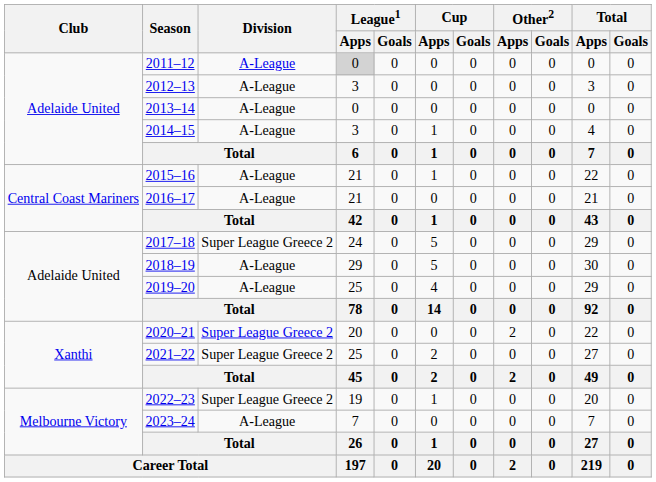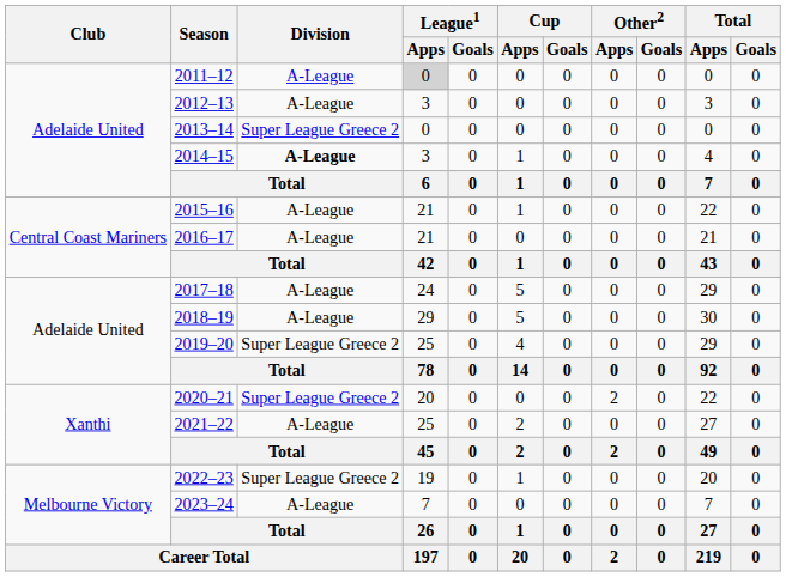 <table class="wikitable" style="font-size:100%; text-align: center">
 <tr>
 <th rowspan="2">Club</th>
 <th rowspan="2">Season</th>
 <th rowspan="2">Division</th>
 <th colspan="2">League<sup>1</sup></th>
 <th colspan="2">Cup</th>
 <th colspan="2">Other<sup>2</sup></th>
 <th colspan="2">Total</th>
 </tr>
 <tr>
 <th>Apps</th>
 <th>Goals</th>
 <th>Apps</th>
 <th>Goals</th>
 <th>Apps</th>
 <th>Goals</th>
 <th>Apps</th>
 <th>Goals</th>
 </tr>
 <tr>
 <td rowspan="5" valign="center"><a href='#'>Adelaide United</a></td>
 <td><a href='#'>2011–12</a></td>
 <td valign="center"><a href='#'>A-League</a></td>
 <td style="background: lightgrey;">0</td>
 <td>0</td>
 <td>0</td>
 <td>0</td>
 <td>0</td>
 <td>0</td>
 <td>0</td>
 <td>0</td>
 </tr>
 <tr>
 <td><a href='#'>2012–13</a></td>
 <td>A-League</td>
 <td>3</td>
 <td>0</td>
 <td>0</td>
 <td>0</td>
 <td>0</td>
 <td>0</td>
 <td>3</td>
 <td>0</td>
 </tr>
 <tr>
 <td><a href='#'>2013–14</a></td>
-<td>A-League</td>
+<td><a href='#'>Super League Greece 2</a></td>
 <td>0</td>
 <td>0</td>
 <td>0</td>
 <td>0</td>
 <td>0</td>
 <td>0</td>
 <td>0</td>
 <td>0</td>
 </tr>
 <tr>
 <td><a href='#'>2014–15</a></td>
-<td>A-League</td>
+<td><strong>A-League</strong></td>
 <td>3</td>
 <td>0</td>
 <td>1</td>
 <td>0</td>
 <td>0</td>
 <td>0</td>
 <td>4</td>
 <td>0</td>
 </tr>
 <tr>
 <th colspan="2">Total</th>
 <th>6</th>
 <th>0</th>
 <th>1</th>
 <th>0</th>
 <th>0</th>
 <th>0</th>
 <th>7</th>
 <th>0</th>
 </tr>
 <tr>
 <td rowspan=3><a href='#'>Central Coast Mariners</a></td>
 <td><a href='#'>2015–16</a></td>
 <td>A-League</td>
 <td>21</td>
 <td>0</td>
 <td>1</td>
 <td>0</td>
 <td>0</td>
 <td>0</td>
 <td>22</td>
 <td>0</td>
 </tr>
 <tr>
 <td><a href='#'>2016–17</a></td>
 <td>A-League</td>
 <td>21</td>
 <td>0</td>
 <td>0</td>
 <td>0</td>
 <td>0</td>
 <td>0</td>
 <td>21</td>
 <td>0</td>
 </tr>
 <tr>
 <th colspan=2>Total</th>
 <th>42</th>
 <th>0</th>
 <th>1</th>
 <th>0</th>
 <th>0</th>
 <th>0</th>
 <th>43</th>
 <th>0</th>
 </tr>
 <tr>
 <td rowspan=4>Adelaide United</td>
 <td><a href='#'>2017–18</a></td>
-<td>Super League Greece 2</td>
+<td>A-League</td>
 <td>24</td>
 <td>0</td>
 <td>5</td>
 <td>0</td>
 <td>0</td>
 <td>0</td>
 <td>29</td>
 <td>0</td>
 </tr>
 <tr>
 <td><a href='#'>2018–19</a></td>
 <td>A-League</td>
 <td>29</td>
 <td>0</td>
 <td>5</td>
 <td>0</td>
 <td>0</td>
 <td>0</td>
 <td>30</td>
 <td>0</td>
 </tr>
 <tr>
 <td><a href='#'>2019–20</a></td>
-<td>A-League</td>
+<td>Super League Greece 2</td>
 <td>25</td>
 <td>0</td>
 <td>4</td>
 <td>0</td>
 <td>0</td>
 <td>0</td>
 <td>29</td>
 <td>0</td>
 </tr>
 <tr>
 <th colspan=2>Total</th>
 <th>78</th>
 <th>0</th>
 <th>14</th>
 <th>0</th>
 <th>0</th>
 <th>0</th>
 <th>92</th>
 <th>0</th>
 </tr>
 <tr>
 <td rowspan="3"><a href='#'>Xanthi</a></td>
 <td><a href='#'>2020–21</a></td>
 <td><a href='#'>Super League Greece 2</a></td>
 <td>20</td>
 <td>0</td>
 <td>0</td>
 <td>0</td>
 <td>2</td>
 <td>0</td>
 <td>22</td>
 <td>0</td>
 </tr>
 <tr>
 <td><a href='#'>2021–22</a></td>
-<td>Super League Greece 2</td>
+<td>A-League</td>
 <td>25</td>
 <td>0</td>
 <td>2</td>
 <td>0</td>
 <td>0</td>
 <td>0</td>
 <td>27</td>
 <td>0</td>
 </tr>
 <tr>
 <th colspan="2">Total</th>
 <th>45</th>
 <th>0</th>
 <th>2</th>
 <th>0</th>
 <th>2</th>
 <th>0</th>
 <th>49</th>
 <th>0</th>
 </tr>
 <tr>
 <td rowspan="3"><a href='#'>Melbourne Victory</a></td>
 <td><a href='#'>2022–23</a></td>
 <td>Super League Greece 2</td>
 <td>19</td>
 <td>0</td>
 <td>1</td>
 <td>0</td>
 <td>0</td>
 <td>0</td>
 <td>20</td>
 <td>0</td>
 </tr>
 <tr>
 <td><a href='#'>2023–24</a></td>
 <td>A-League</td>
 <td>7</td>
 <td>0</td>
 <td>0</td>
 <td>0</td>
 <td>0</td>
 <td>0</td>
 <td>7</td>
 <td>0</td>
 </tr>
 <tr>
 <th colspan="2">Total</th>
 <th>26</th>
 <th>0</th>
 <th>1</th>
 <th>0</th>
 <th>0</th>
 <th>0</th>
 <th>27</th>
 <th>0</th>
 </tr>
 <tr>
 <th colspan="3">Career Total</th>
 <th>197</th>
 <th>0</th>
 <th>20</th>
 <th>0</th>
 <th>2</th>
 <th>0</th>
 <th>219</th>
 <th>0</th>
 </tr>
 </table>
